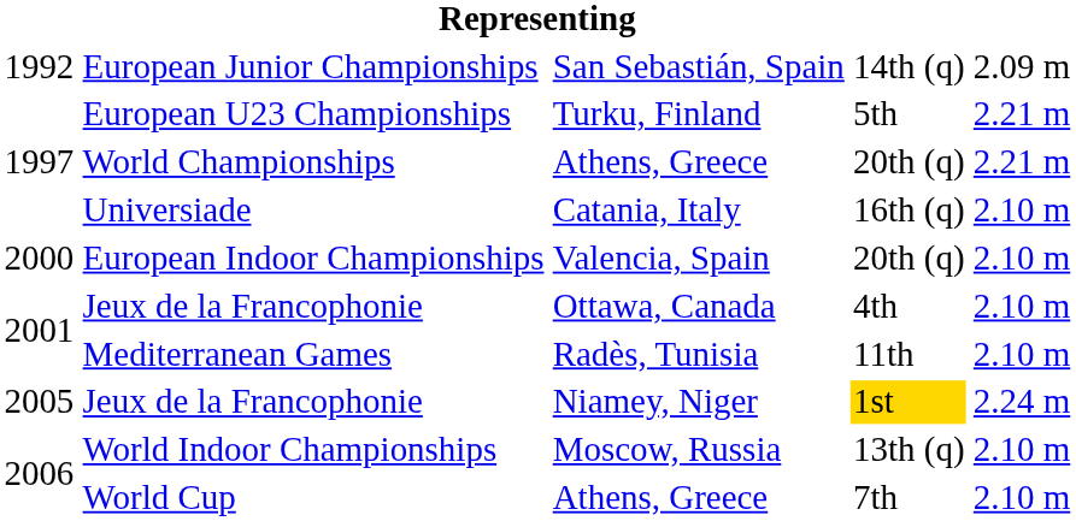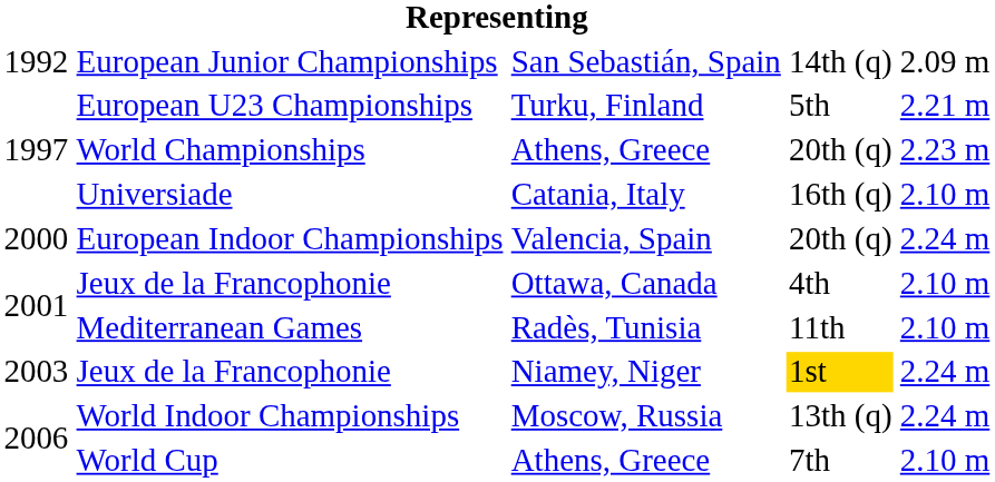 <table>
 <tr>
 <th colspan="6">Representing </th>
 </tr>
 <tr>
 <td>1992</td>
 <td><a href='#'>European Junior Championships</a></td>
 <td><a href='#'>San Sebastián, Spain</a></td>
 <td>14th (q)</td>
 <td>2.09 m</td>
 </tr>
 <tr>
 <td rowspan=3>1997</td>
 <td><a href='#'>European U23 Championships</a></td>
 <td><a href='#'>Turku, Finland</a></td>
 <td>5th</td>
 <td><a href='#'>2.21 m</a></td>
 </tr>
 <tr>
 <td><a href='#'>World Championships</a></td>
 <td><a href='#'>Athens, Greece</a></td>
 <td>20th (q)</td>
-<td><a href='#'>2.21 m</a></td>
+<td><a href='#'>2.23 m</a></td>
 </tr>
 <tr>
 <td><a href='#'>Universiade</a></td>
 <td><a href='#'>Catania, Italy</a></td>
 <td>16th (q)</td>
 <td><a href='#'>2.10 m</a></td>
 </tr>
 <tr>
 <td>2000</td>
 <td><a href='#'>European Indoor Championships</a></td>
 <td><a href='#'>Valencia, Spain</a></td>
 <td>20th (q)</td>
-<td><a href='#'>2.10 m</a></td>
+<td><a href='#'>2.24 m</a></td>
 </tr>
 <tr>
 <td rowspan=2>2001</td>
 <td><a href='#'>Jeux de la Francophonie</a></td>
 <td><a href='#'>Ottawa, Canada</a></td>
 <td>4th</td>
 <td><a href='#'>2.10 m</a></td>
 </tr>
 <tr>
 <td><a href='#'>Mediterranean Games</a></td>
 <td><a href='#'>Radès, Tunisia</a></td>
 <td>11th</td>
 <td><a href='#'>2.10 m</a></td>
 </tr>
 <tr>
-<td>2005</td>
+<td>2003</td>
 <td><a href='#'>Jeux de la Francophonie</a></td>
 <td><a href='#'>Niamey, Niger</a></td>
 <td bgcolor=gold>1st</td>
 <td><a href='#'>2.24 m</a></td>
 </tr>
 <tr>
 <td rowspan=2>2006</td>
 <td><a href='#'>World Indoor Championships</a></td>
 <td><a href='#'>Moscow, Russia</a></td>
 <td>13th (q)</td>
-<td><a href='#'>2.10 m</a></td>
+<td><a href='#'>2.24 m</a></td>
 </tr>
 <tr>
 <td><a href='#'>World Cup</a></td>
 <td><a href='#'>Athens, Greece</a></td>
 <td>7th</td>
 <td><a href='#'>2.10 m</a></td>
 </tr>
 </table>
